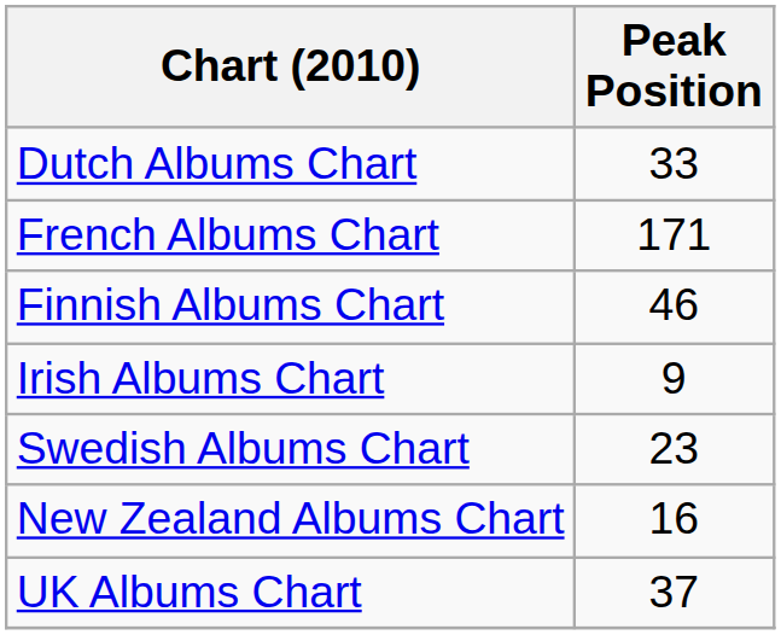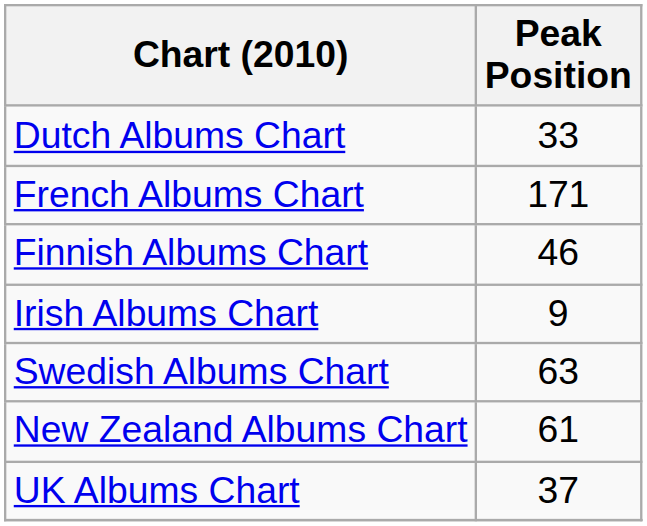 <table class="wikitable sortable">
 <tr>
 <th>Chart (2010)</th>
 <th>Peak <br>Position</th>
 </tr>
 <tr>
 <td align="left"><a href='#'>Dutch Albums Chart</a></td>
 <td style="text-align:center;">33</td>
 </tr>
 <tr>
 <td align="left"><a href='#'>French Albums Chart</a></td>
 <td style="text-align:center;">171</td>
 </tr>
 <tr>
 <td align="left"><a href='#'>Finnish Albums Chart</a></td>
 <td style="text-align:center;">46</td>
 </tr>
 <tr>
 <td align="left"><a href='#'>Irish Albums Chart</a></td>
 <td style="text-align:center;">9</td>
 </tr>
 <tr>
 <td><a href='#'>Swedish Albums Chart</a></td>
-<td align="center">23</td>
+<td align="center">63</td>
 </tr>
 <tr>
 <td align="left"><a href='#'>New Zealand Albums Chart</a></td>
-<td style="text-align:center;">16</td>
+<td style="text-align:center;">61</td>
 </tr>
 <tr>
 <td align="left"><a href='#'>UK Albums Chart</a></td>
 <td align="center">37</td>
 </tr>
 <tr>
 </tr>
 </table>
